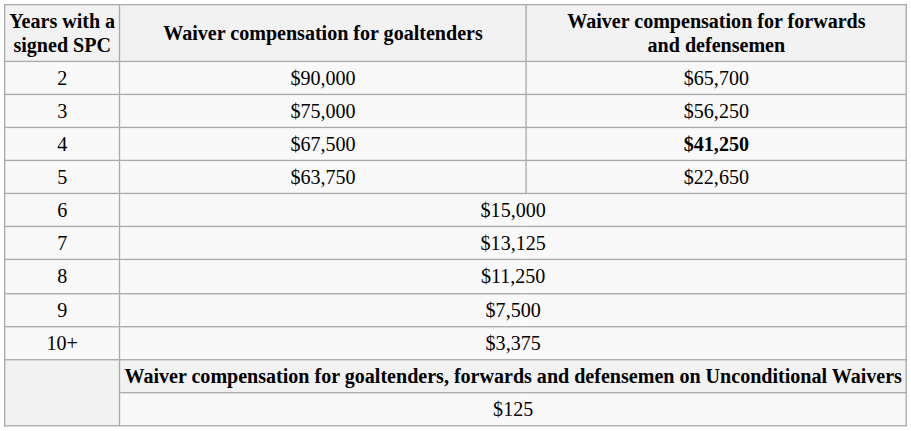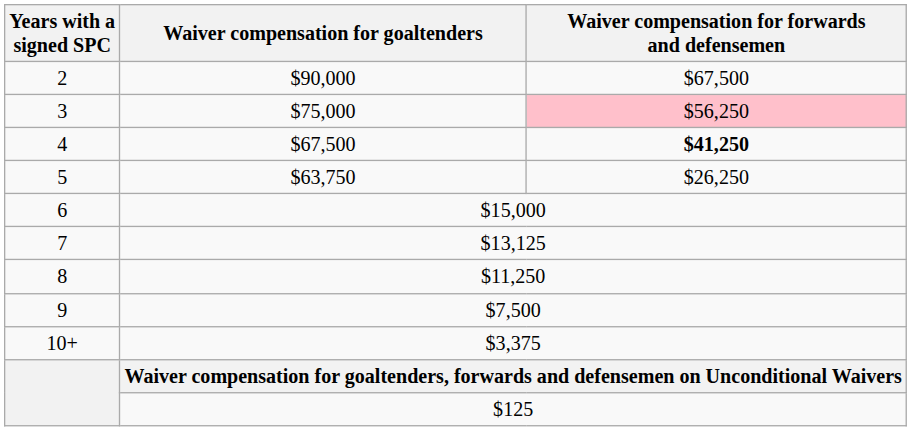 <table class="wikitable" style="font-size: 95%;" |>
 <tr>
 <th>Years with a<br>signed SPC</th>
 <th>Waiver compensation for goaltenders</th>
 <th>Waiver compensation for forwards<br>and defensemen</th>
 </tr>
 <tr>
 <td align=center>2</td>
 <td align=center>$90,000</td>
-<td align=center>$65,700</td>
+<td align=center>$67,500</td>
 </tr>
 <tr>
 <td align=center>3</td>
 <td align=center>$75,000</td>
-<td align=center>$56,250</td>
+<td align=center style="background: pink;">$56,250</td>
 </tr>
 <tr>
 <td align=center>4</td>
 <td align=center>$67,500</td>
 <td align=center><strong>$41,250</strong></td>
 </tr>
 <tr>
 <td align=center>5</td>
 <td align=center>$63,750</td>
-<td align=center>$22,650</td>
+<td align=center>$26,250</td>
 </tr>
 <tr>
 <td align=center>6</td>
 <td colspan=2; align=center>$15,000</td>
 </tr>
 <tr>
 <td align=center>7</td>
 <td colspan=2; align=center>$13,125</td>
 </tr>
 <tr>
 <td align=center>8</td>
 <td colspan=2; align=center>$11,250</td>
 </tr>
 <tr>
 <td align=center>9</td>
 <td colspan=2; align=center>$7,500</td>
 </tr>
 <tr>
 <td align=center>10+</td>
 <td colspan=2; align=center>$3,375</td>
 </tr>
 <tr>
 <th rowspan=2></th>
 <th colspan=2>Waiver compensation for goaltenders, forwards and defensemen on Unconditional Waivers</th>
 </tr>
 <tr>
 <td colspan=2; align=center>$125</td>
 </tr>
 </table>
